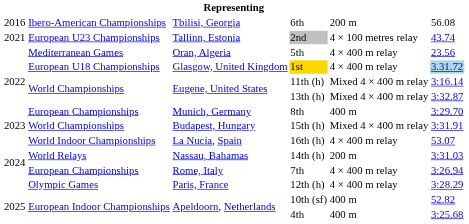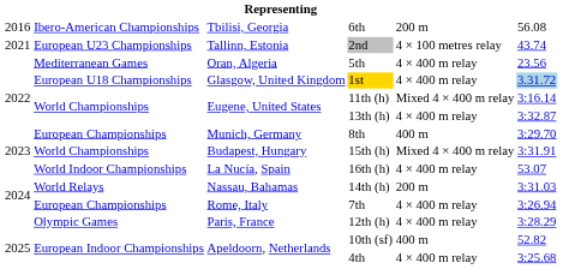 <table>
 <tr>
 <th colspan="6">Representing </th>
 </tr>
 <tr>
 <td>2016</td>
 <td><a href='#'>Ibero-American Championships</a></td>
 <td><a href='#'>Tbilisi, Georgia</a></td>
 <td>6th</td>
 <td>200 m</td>
 <td>56.08</td>
 </tr>
 <tr>
 <td>2021</td>
 <td><a href='#'>European U23 Championships</a></td>
 <td><a href='#'>Tallinn, Estonia</a></td>
 <td bgcolor=silver>2nd</td>
 <td>4 × 100 metres relay</td>
 <td><a href='#'>43.74</a></td>
 </tr>
 <tr>
 <td rowspan=5>2022</td>
 <td><a href='#'>Mediterranean Games</a></td>
 <td><a href='#'>Oran, Algeria</a></td>
 <td>5th</td>
 <td>4 × 400 m relay</td>
 <td><a href='#'>23.56</a></td>
 </tr>
 <tr>
 <td><a href='#'>European U18 Championships</a></td>
 <td><a href='#'>Glasgow, United Kingdom</a></td>
 <td bgcolor=gold>1st</td>
 <td>4 × 400 m relay</td>
 <td style="background: lightblue;"><a href='#'>3.31.72</a></td>
 </tr>
 <tr>
 <td rowspan=2><a href='#'>World Championships</a></td>
 <td rowspan=2><a href='#'>Eugene, United States</a></td>
 <td>11th (h)</td>
 <td>Mixed 4 × 400 m relay</td>
 <td><a href='#'>3:16.14</a></td>
 </tr>
 <tr>
 <td>13th (h)</td>
-<td>Mixed 4 × 400 m relay</td>
+<td>4 × 400 m relay</td>
 <td><a href='#'>3:32.87</a></td>
 </tr>
 <tr>
 <td><a href='#'>European Championships</a></td>
 <td><a href='#'>Munich, Germany</a></td>
 <td>8th</td>
 <td>400 m</td>
 <td><a href='#'>3:29.70</a></td>
 </tr>
 <tr>
 <td>2023</td>
 <td><a href='#'>World Championships</a></td>
 <td><a href='#'>Budapest, Hungary</a></td>
 <td>15th (h)</td>
 <td>Mixed 4 × 400 m relay</td>
 <td><a href='#'>3:31.91</a></td>
 </tr>
 <tr>
 <td rowspan=4>2024</td>
 <td><a href='#'>World Indoor Championships</a></td>
 <td><a href='#'>La Nucía</a>, <a href='#'>Spain</a></td>
 <td>16th (h)</td>
 <td>4 × 400 m relay</td>
 <td><a href='#'>53.07</a></td>
 </tr>
 <tr>
 <td><a href='#'>World Relays</a></td>
 <td><a href='#'>Nassau, Bahamas</a></td>
 <td>14th (h)</td>
 <td>200 m</td>
 <td><a href='#'>3:31.03</a></td>
 </tr>
 <tr>
 <td><a href='#'>European Championships</a></td>
 <td><a href='#'>Rome, Italy</a></td>
 <td>7th</td>
 <td>4 × 400 m relay</td>
 <td><a href='#'>3:26.94</a></td>
 </tr>
 <tr>
 <td><a href='#'>Olympic Games</a></td>
 <td><a href='#'>Paris, France</a></td>
 <td>12th (h)</td>
 <td>4 × 400 m relay</td>
 <td><a href='#'>3:28.29</a></td>
 </tr>
 <tr>
 <td rowspan=2>2025</td>
 <td rowspan=2><a href='#'>European Indoor Championships</a></td>
 <td rowspan=2><a href='#'>Apeldoorn</a>, <a href='#'>Netherlands</a></td>
 <td>10th (sf)</td>
 <td>400 m </td>
 <td><a href='#'>52.82</a></td>
 </tr>
 <tr>
 <td>4th</td>
-<td>400 m </td>
+<td>4 × 400 m relay </td>
 <td><a href='#'>3:25.68</a></td>
 </tr>
 </table>
